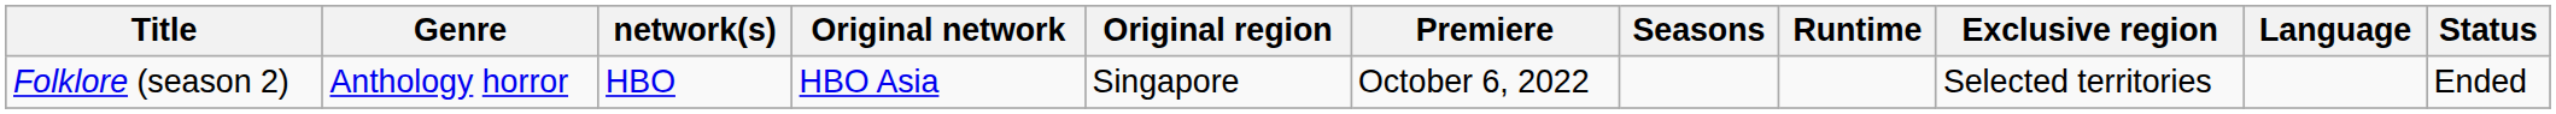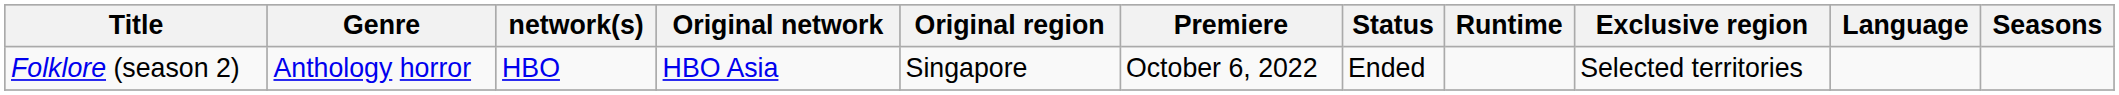 <table class="wikitable sortable" style="width:100%;">
 <tr>
 <th>Title</th>
 <th>Genre</th>
 <th> network(s)</th>
 <th>Original network</th>
 <th>Original region</th>
 <th>Premiere</th>
-<th>Seasons</th>
+<th>Status</th>
 <th>Runtime</th>
 <th>Exclusive region</th>
 <th>Language</th>
-<th>Status</th>
+<th>Seasons</th>
 </tr>
 <tr>
 <td><em><a href='#'>Folklore</a></em> (season 2)</td>
 <td><a href='#'>Anthology</a> <a href='#'>horror</a></td>
 <td><a href='#'>HBO</a></td>
 <td><a href='#'>HBO Asia</a></td>
 <td>Singapore</td>
 <td>October 6, 2022</td>
-<td></td>
+<td>Ended</td>
 <td></td>
 <td>Selected territories</td>
 <td></td>
-<td>Ended</td>
+<td></td>
 </tr>
 </table>
